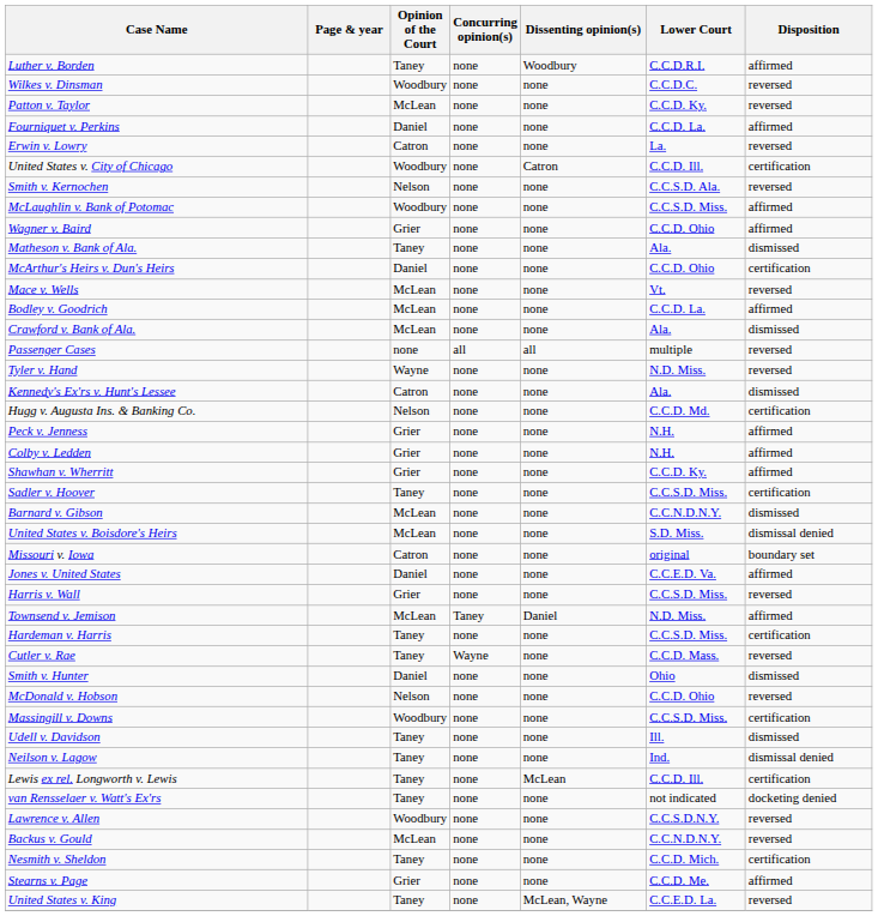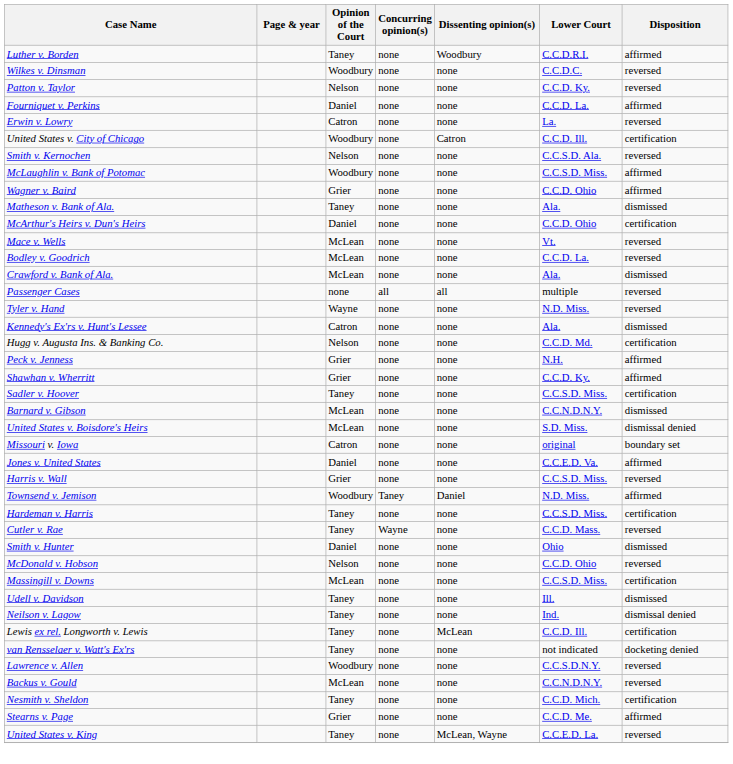 <table class="wikitable sortable">
 <tr>
 <th scope="col" style="width: 370px;">Case Name</th>
 <th scope="col" style="width: 95px;">Page & year</th>
 <th scope="col" style="width: 10px;">Opinion of the Court</th>
 <th scope="col" style="width: 10px;">Concurring opinion(s)</th>
 <th scope="col" style="width: 150px;">Dissenting opinion(s)</th>
 <th scope="col" style="width: 116px;">Lower Court</th>
 <th scope="col" style="width: 150px;">Disposition</th>
 </tr>
 <tr>
 <td><em><a href='#'>Luther v. Borden</a></em></td>
 <td align="right"></td>
 <td>Taney</td>
 <td>none</td>
 <td>Woodbury</td>
 <td><a href='#'>C.C.D.R.I.</a></td>
 <td>affirmed</td>
 </tr>
 <tr>
 <td><em><a href='#'>Wilkes v. Dinsman</a></em></td>
 <td align="right"></td>
 <td>Woodbury</td>
 <td>none</td>
 <td>none</td>
 <td><a href='#'>C.C.D.C.</a></td>
 <td>reversed</td>
 </tr>
 <tr>
 <td><em><a href='#'>Patton v. Taylor</a></em></td>
 <td align="right"></td>
-<td>McLean</td>
+<td>Nelson</td>
 <td>none</td>
 <td>none</td>
 <td><a href='#'>C.C.D. Ky.</a></td>
 <td>reversed</td>
 </tr>
 <tr>
 <td><em><a href='#'>Fourniquet v. Perkins</a></em></td>
 <td align="right"></td>
 <td>Daniel</td>
 <td>none</td>
 <td>none</td>
 <td><a href='#'>C.C.D. La.</a></td>
 <td>affirmed</td>
 </tr>
 <tr>
 <td><em><a href='#'>Erwin v. Lowry</a></em></td>
 <td align="right"></td>
 <td>Catron</td>
 <td>none</td>
 <td>none</td>
 <td><a href='#'>La.</a></td>
 <td>reversed</td>
 </tr>
 <tr>
 <td><em>United States v. <a href='#'>City of Chicago</a></em></td>
 <td align="right"></td>
 <td>Woodbury</td>
 <td>none</td>
 <td>Catron</td>
 <td><a href='#'>C.C.D. Ill.</a></td>
 <td>certification</td>
 </tr>
 <tr>
 <td><em><a href='#'>Smith v. Kernochen</a></em></td>
 <td align="right"></td>
 <td>Nelson</td>
 <td>none</td>
 <td>none</td>
 <td><a href='#'>C.C.S.D. Ala.</a></td>
 <td>reversed</td>
 </tr>
 <tr>
 <td><em><a href='#'>McLaughlin v. Bank of Potomac</a></em></td>
 <td align="right"></td>
 <td>Woodbury</td>
 <td>none</td>
 <td>none</td>
 <td><a href='#'>C.C.S.D. Miss.</a></td>
 <td>affirmed</td>
 </tr>
 <tr>
 <td><em><a href='#'>Wagner v. Baird</a></em></td>
 <td align="right"></td>
 <td>Grier</td>
 <td>none</td>
 <td>none</td>
 <td><a href='#'>C.C.D. Ohio</a></td>
 <td>affirmed</td>
 </tr>
 <tr>
 <td><em><a href='#'>Matheson v. Bank of Ala.</a></em></td>
 <td align="right"></td>
 <td>Taney</td>
 <td>none</td>
 <td>none</td>
 <td><a href='#'>Ala.</a></td>
 <td>dismissed</td>
 </tr>
 <tr>
 <td><em><a href='#'>McArthur's Heirs v. Dun's Heirs</a></em></td>
 <td align="right"></td>
 <td>Daniel</td>
 <td>none</td>
 <td>none</td>
 <td><a href='#'>C.C.D. Ohio</a></td>
 <td>certification</td>
 </tr>
 <tr>
 <td><em><a href='#'>Mace v. Wells</a></em></td>
 <td align="right"></td>
 <td>McLean</td>
 <td>none</td>
 <td>none</td>
 <td><a href='#'>Vt.</a></td>
 <td>reversed</td>
 </tr>
 <tr>
 <td><em><a href='#'>Bodley v. Goodrich</a></em></td>
 <td align="right"></td>
 <td>McLean</td>
 <td>none</td>
 <td>none</td>
 <td><a href='#'>C.C.D. La.</a></td>
-<td>affirmed</td>
+<td>reversed</td>
 </tr>
 <tr>
 <td><em><a href='#'>Crawford v. Bank of Ala.</a></em></td>
 <td align="right"></td>
 <td>McLean</td>
 <td>none</td>
 <td>none</td>
 <td><a href='#'>Ala.</a></td>
 <td>dismissed</td>
 </tr>
 <tr>
 <td><em><a href='#'>Passenger Cases</a></em></td>
 <td align="right"></td>
 <td>none</td>
 <td>all</td>
 <td>all</td>
 <td>multiple</td>
 <td>reversed</td>
 </tr>
 <tr>
 <td><em><a href='#'>Tyler v. Hand</a></em></td>
 <td align="right"></td>
 <td>Wayne</td>
 <td>none</td>
 <td>none</td>
 <td><a href='#'>N.D. Miss.</a></td>
 <td>reversed</td>
 </tr>
 <tr>
 <td><em><a href='#'>Kennedy's Ex'rs v. Hunt's Lessee</a></em></td>
 <td align="right"></td>
 <td>Catron</td>
 <td>none</td>
 <td>none</td>
 <td><a href='#'>Ala.</a></td>
 <td>dismissed</td>
 </tr>
 <tr>
 <td><em>Hugg v. Augusta Ins. & Banking Co.</em></td>
 <td align="right"></td>
 <td>Nelson</td>
 <td>none</td>
 <td>none</td>
 <td><a href='#'>C.C.D. Md.</a></td>
 <td>certification</td>
 </tr>
 <tr>
 <td><em><a href='#'>Peck v. Jenness</a></em></td>
-<td align="right"></td>
-<td>Grier</td>
-<td>none</td>
-<td>none</td>
-<td><a href='#'>N.H.</a></td>
-<td>affirmed</td>
-</tr>
-<tr>
-<td><em><a href='#'>Colby v. Ledden</a></em></td>
 <td align="right"></td>
 <td>Grier</td>
 <td>none</td>
 <td>none</td>
 <td><a href='#'>N.H.</a></td>
 <td>affirmed</td>
 </tr>
 <tr>
 <td><em><a href='#'>Shawhan v. Wherritt</a></em></td>
 <td align="right"></td>
 <td>Grier</td>
 <td>none</td>
 <td>none</td>
 <td><a href='#'>C.C.D. Ky.</a></td>
 <td>affirmed</td>
 </tr>
 <tr>
 <td><em><a href='#'>Sadler v. Hoover</a></em></td>
 <td align="right"></td>
 <td>Taney</td>
 <td>none</td>
 <td>none</td>
 <td><a href='#'>C.C.S.D. Miss.</a></td>
 <td>certification</td>
 </tr>
 <tr>
 <td><em><a href='#'>Barnard v. Gibson</a></em></td>
 <td align="right"></td>
 <td>McLean</td>
 <td>none</td>
 <td>none</td>
 <td><a href='#'>C.C.N.D.N.Y.</a></td>
 <td>dismissed</td>
 </tr>
 <tr>
 <td><em><a href='#'>United States v. Boisdore's Heirs</a></em></td>
 <td align="right"></td>
 <td>McLean</td>
 <td>none</td>
 <td>none</td>
 <td><a href='#'>S.D. Miss.</a></td>
 <td>dismissal denied</td>
 </tr>
 <tr>
 <td><em><a href='#'>Missouri</a> v. <a href='#'>Iowa</a></em></td>
 <td align="right"></td>
 <td>Catron</td>
 <td>none</td>
 <td>none</td>
 <td><a href='#'>original</a></td>
 <td>boundary set</td>
 </tr>
 <tr>
 <td><em><a href='#'>Jones v. United States</a></em></td>
 <td align="right"></td>
 <td>Daniel</td>
 <td>none</td>
 <td>none</td>
 <td><a href='#'>C.C.E.D. Va.</a></td>
 <td>affirmed</td>
 </tr>
 <tr>
 <td><em><a href='#'>Harris v. Wall</a></em></td>
 <td align="right"></td>
 <td>Grier</td>
 <td>none</td>
 <td>none</td>
 <td><a href='#'>C.C.S.D. Miss.</a></td>
 <td>reversed</td>
 </tr>
 <tr>
 <td><em><a href='#'>Townsend v. Jemison</a></em></td>
 <td align="right"></td>
-<td>McLean</td>
+<td>Woodbury</td>
 <td>Taney</td>
 <td>Daniel</td>
 <td><a href='#'>N.D. Miss.</a></td>
 <td>affirmed</td>
 </tr>
 <tr>
 <td><em><a href='#'>Hardeman v. Harris</a></em></td>
 <td align="right"></td>
 <td>Taney</td>
 <td>none</td>
 <td>none</td>
 <td><a href='#'>C.C.S.D. Miss.</a></td>
 <td>certification</td>
 </tr>
 <tr>
 <td><em><a href='#'>Cutler v. Rae</a></em></td>
 <td align="right"></td>
 <td>Taney</td>
 <td>Wayne</td>
 <td>none</td>
 <td><a href='#'>C.C.D. Mass.</a></td>
 <td>reversed</td>
 </tr>
 <tr>
 <td><em><a href='#'>Smith v. Hunter</a></em></td>
 <td align="right"></td>
 <td>Daniel</td>
 <td>none</td>
 <td>none</td>
 <td><a href='#'>Ohio</a></td>
 <td>dismissed</td>
 </tr>
 <tr>
 <td><em><a href='#'>McDonald v. Hobson</a></em></td>
 <td align="right"></td>
 <td>Nelson</td>
 <td>none</td>
 <td>none</td>
 <td><a href='#'>C.C.D. Ohio</a></td>
 <td>reversed</td>
 </tr>
 <tr>
 <td><em><a href='#'>Massingill v. Downs</a></em></td>
 <td align="right"></td>
-<td>Woodbury</td>
+<td>McLean</td>
 <td>none</td>
 <td>none</td>
 <td><a href='#'>C.C.S.D. Miss.</a></td>
 <td>certification</td>
 </tr>
 <tr>
 <td><em><a href='#'>Udell v. Davidson</a></em></td>
 <td align="right"></td>
 <td>Taney</td>
 <td>none</td>
 <td>none</td>
 <td><a href='#'>Ill.</a></td>
 <td>dismissed</td>
 </tr>
 <tr>
 <td><em><a href='#'>Neilson v. Lagow</a></em></td>
 <td align="right"></td>
 <td>Taney</td>
 <td>none</td>
 <td>none</td>
 <td><a href='#'>Ind.</a></td>
 <td>dismissal denied</td>
 </tr>
 <tr>
 <td><em>Lewis <a href='#'>ex rel.</a> Longworth v. Lewis</em></td>
 <td align="right"></td>
 <td>Taney</td>
 <td>none</td>
 <td>McLean</td>
 <td><a href='#'>C.C.D. Ill.</a></td>
 <td>certification</td>
 </tr>
 <tr>
 <td><em><a href='#'>van Rensselaer v. Watt's Ex'rs</a></em></td>
 <td align="right"></td>
 <td>Taney</td>
 <td>none</td>
 <td>none</td>
 <td>not indicated</td>
 <td>docketing denied</td>
 </tr>
 <tr>
 <td><em><a href='#'>Lawrence v. Allen</a></em></td>
 <td align="right"></td>
 <td>Woodbury</td>
 <td>none</td>
 <td>none</td>
 <td><a href='#'>C.C.S.D.N.Y.</a></td>
 <td>reversed</td>
 </tr>
 <tr>
 <td><em><a href='#'>Backus v. Gould</a></em></td>
 <td align="right"></td>
 <td>McLean</td>
 <td>none</td>
 <td>none</td>
 <td><a href='#'>C.C.N.D.N.Y.</a></td>
 <td>reversed</td>
 </tr>
 <tr>
 <td><em><a href='#'>Nesmith v. Sheldon</a></em></td>
 <td align="right"></td>
 <td>Taney</td>
 <td>none</td>
 <td>none</td>
 <td><a href='#'>C.C.D. Mich.</a></td>
 <td>certification</td>
 </tr>
 <tr>
 <td><em><a href='#'>Stearns v. Page</a></em></td>
 <td align="right"></td>
 <td>Grier</td>
 <td>none</td>
 <td>none</td>
 <td><a href='#'>C.C.D. Me.</a></td>
 <td>affirmed</td>
 </tr>
 <tr>
 <td><em><a href='#'>United States v. King</a></em></td>
 <td align="right"></td>
 <td>Taney</td>
 <td>none</td>
 <td>McLean, Wayne</td>
 <td><a href='#'>C.C.E.D. La.</a></td>
 <td>reversed</td>
 </tr>
 <tr>
 </tr>
 </table>
